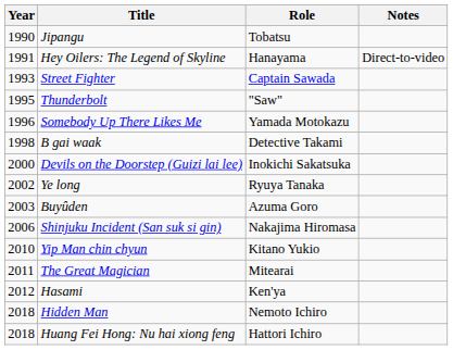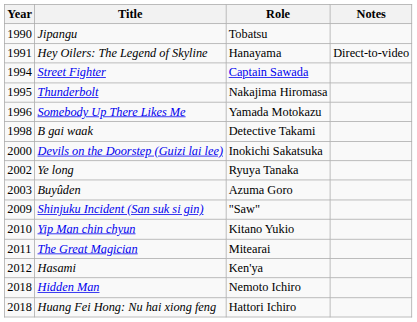 <table class="wikitable sortable">
 <tr>
 <th>Year</th>
 <th>Title</th>
 <th>Role</th>
 <th>Notes</th>
 </tr>
 <tr>
 <td>1990</td>
 <td><em>Jipangu</em></td>
 <td>Tobatsu</td>
 <td></td>
 </tr>
 <tr>
 <td>1991</td>
 <td><em>Hey Oilers: The Legend of Skyline</em></td>
 <td>Hanayama</td>
 <td>Direct-to-video</td>
 </tr>
 <tr>
-<td>1993</td>
+<td>1994</td>
 <td><em><a href='#'>Street Fighter</a></em></td>
 <td><a href='#'>Captain Sawada</a></td>
 <td></td>
 </tr>
 <tr>
 <td>1995</td>
 <td><em><a href='#'>Thunderbolt</a></em></td>
-<td>"Saw"</td>
+<td>Nakajima Hiromasa</td>
 <td></td>
 </tr>
 <tr>
 <td>1996</td>
 <td><em><a href='#'>Somebody Up There Likes Me</a></em></td>
 <td>Yamada Motokazu</td>
 <td></td>
 </tr>
 <tr>
 <td>1998</td>
 <td><em>B gai waak</em></td>
 <td>Detective Takami</td>
 <td></td>
 </tr>
 <tr>
 <td>2000</td>
 <td><em><a href='#'>Devils on the Doorstep (Guizi lai lee)</a></em></td>
 <td>Inokichi Sakatsuka</td>
 <td></td>
 </tr>
 <tr>
 <td>2002</td>
 <td><em>Ye long</em></td>
 <td>Ryuya Tanaka</td>
 <td></td>
 </tr>
 <tr>
 <td>2003</td>
 <td><em>Buyûden</em></td>
 <td>Azuma Goro</td>
 <td></td>
 </tr>
 <tr>
-<td>2006</td>
+<td>2009</td>
 <td><em><a href='#'>Shinjuku Incident (San suk si gin)</a></em></td>
-<td>Nakajima Hiromasa</td>
+<td>"Saw"</td>
 <td></td>
 </tr>
 <tr>
 <td>2010</td>
 <td><em><a href='#'>Yip Man chin chyun</a></em></td>
 <td>Kitano Yukio</td>
 <td></td>
 </tr>
 <tr>
 <td>2011</td>
 <td><em><a href='#'>The Great Magician</a></em></td>
 <td>Mitearai</td>
 <td></td>
 </tr>
 <tr>
 <td>2012</td>
 <td><em>Hasami</em></td>
 <td>Ken'ya</td>
 <td></td>
 </tr>
 <tr>
 <td>2018</td>
 <td><em><a href='#'>Hidden Man</a></em></td>
 <td>Nemoto Ichiro</td>
 <td></td>
 </tr>
 <tr>
 <td>2018</td>
 <td><em>Huang Fei Hong: Nu hai xiong feng</em></td>
 <td>Hattori Ichiro</td>
 <td></td>
 </tr>
 </table>
